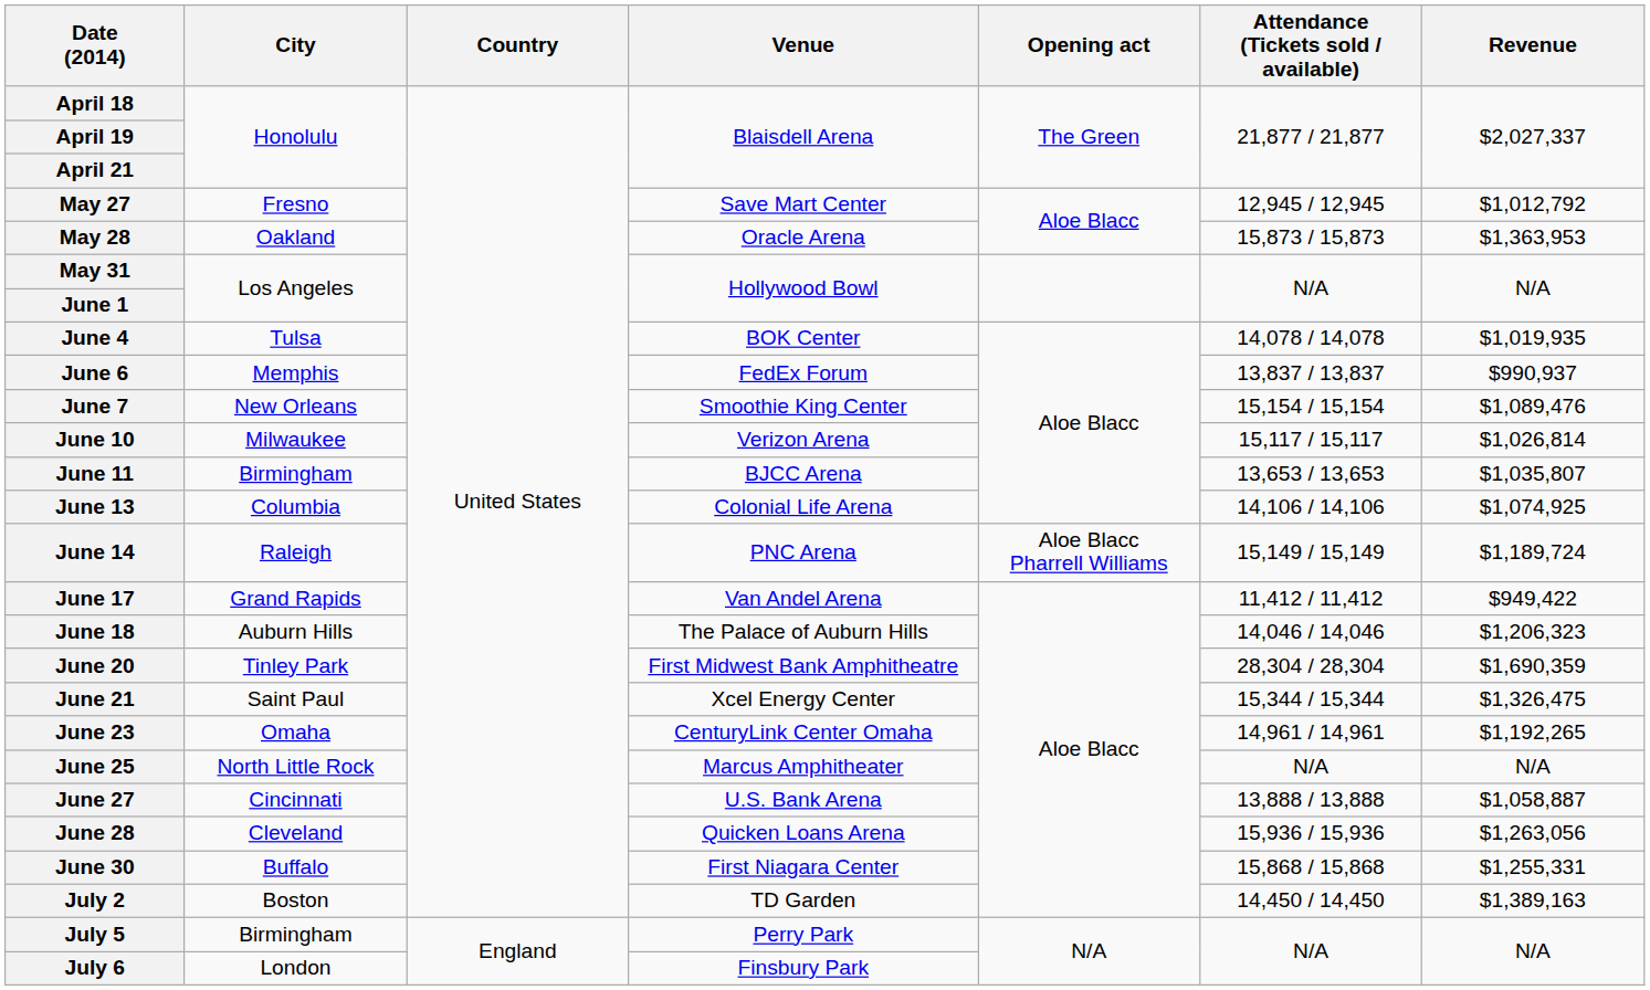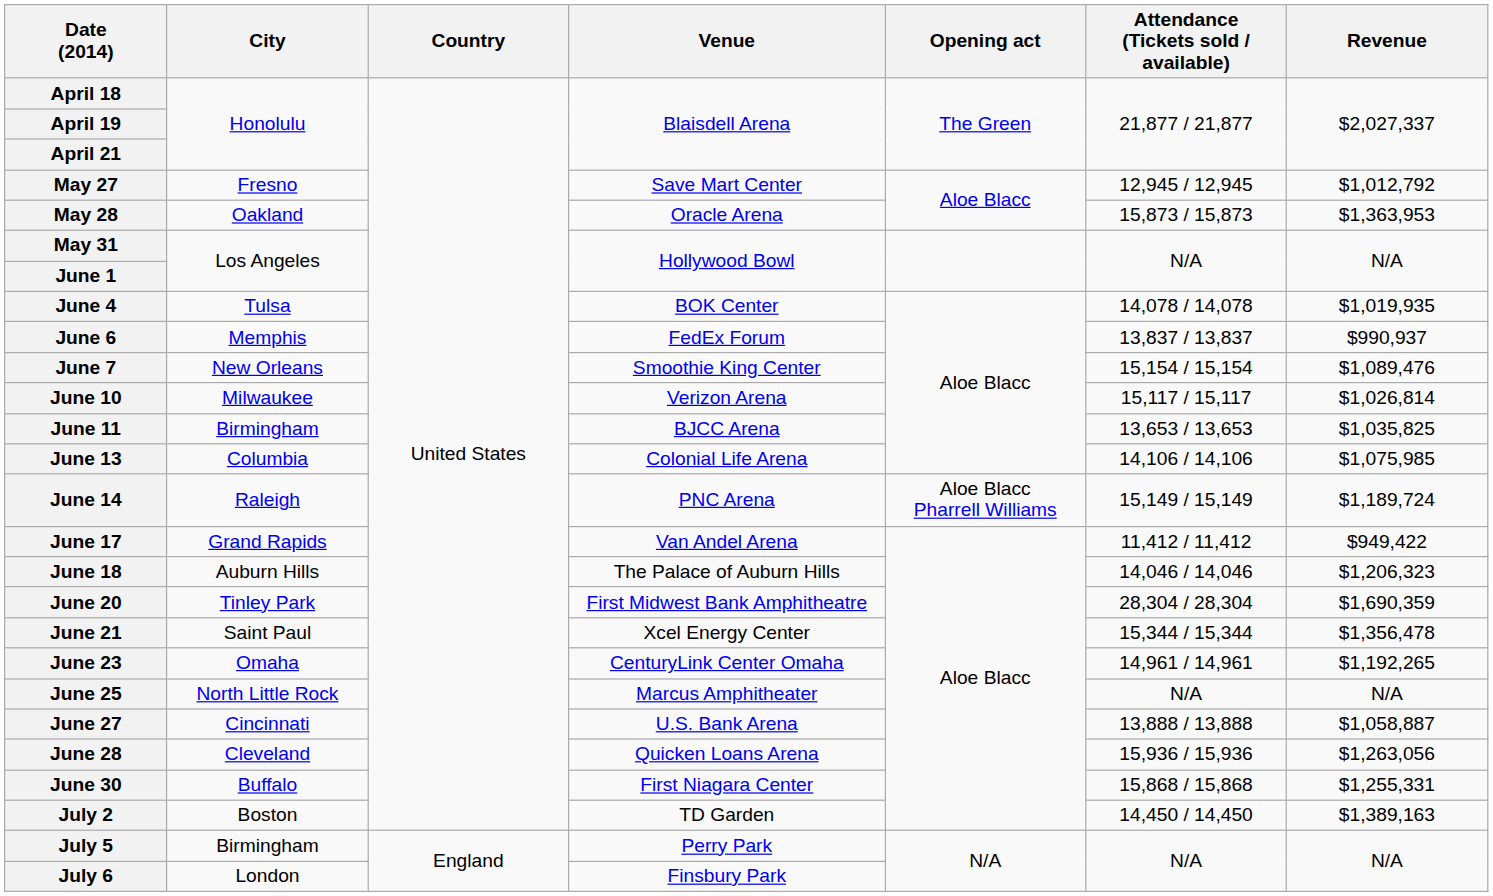 <table class="wikitable plainrowheaders" style="text-align:center;">
 <tr>
 <th scope="col" style="width:8em;">Date<br>(2014)</th>
 <th scope="col" style="width:10em;">City</th>
 <th scope="col" style="width:10em;">Country</th>
 <th scope="col" style="width:16em;">Venue</th>
 <th scope="col" style="width:10em;">Opening act</th>
 <th scope="col" style="width:10em;">Attendance<br>(Tickets sold / available)</th>
 <th scope="col" style="width:10em;">Revenue</th>
 </tr>
 <tr>
 <th scope="row">April 18</th>
 <td rowspan="3"><a href='#'>Honolulu</a></td>
 <td rowspan="24">United States</td>
 <td rowspan="3"><a href='#'>Blaisdell Arena</a></td>
 <td rowspan="3"><a href='#'>The Green</a></td>
 <td rowspan="3">21,877 / 21,877</td>
 <td rowspan="3">$2,027,337</td>
 </tr>
 <tr>
 <th scope="row">April 19</th>
 </tr>
 <tr>
 <th scope="row">April 21</th>
 </tr>
 <tr>
 <th scope="row">May 27</th>
 <td><a href='#'>Fresno</a></td>
 <td><a href='#'>Save Mart Center</a></td>
 <td rowspan="2"><a href='#'>Aloe Blacc</a></td>
 <td>12,945 / 12,945</td>
 <td>$1,012,792</td>
 </tr>
 <tr>
 <th scope="row">May 28</th>
 <td><a href='#'>Oakland</a></td>
 <td><a href='#'>Oracle Arena</a></td>
 <td>15,873 / 15,873</td>
 <td>$1,363,953</td>
 </tr>
 <tr>
 <th scope="row">May 31</th>
 <td rowspan="2">Los Angeles</td>
 <td rowspan="2"><a href='#'>Hollywood Bowl</a></td>
 <td rowspan="2"></td>
 <td rowspan="2">N/A</td>
 <td rowspan="2">N/A</td>
 </tr>
 <tr>
 <th scope="row">June 1</th>
 </tr>
 <tr>
 <th scope="row">June 4</th>
 <td><a href='#'>Tulsa</a></td>
 <td><a href='#'>BOK Center</a></td>
 <td rowspan="6">Aloe Blacc</td>
 <td>14,078 / 14,078</td>
 <td>$1,019,935</td>
 </tr>
 <tr>
 <th scope="row">June 6</th>
 <td><a href='#'>Memphis</a></td>
 <td><a href='#'>FedEx Forum</a></td>
 <td>13,837 / 13,837</td>
 <td>$990,937</td>
 </tr>
 <tr>
 <th scope="row">June 7</th>
 <td><a href='#'>New Orleans</a></td>
 <td><a href='#'>Smoothie King Center</a></td>
 <td>15,154 / 15,154</td>
 <td>$1,089,476</td>
 </tr>
 <tr>
 <th scope="row">June 10</th>
 <td><a href='#'>Milwaukee</a></td>
 <td><a href='#'>Verizon Arena</a></td>
 <td>15,117 / 15,117</td>
 <td>$1,026,814</td>
 </tr>
 <tr>
 <th scope="row">June 11</th>
 <td><a href='#'>Birmingham</a></td>
 <td><a href='#'>BJCC Arena</a></td>
 <td>13,653 / 13,653</td>
-<td>$1,035,807</td>
+<td>$1,035,825</td>
 </tr>
 <tr>
 <th scope="row">June 13</th>
 <td><a href='#'>Columbia</a></td>
 <td><a href='#'>Colonial Life Arena</a></td>
 <td>14,106 / 14,106</td>
-<td>$1,074,925</td>
+<td>$1,075,985</td>
 </tr>
 <tr>
 <th scope="row">June 14</th>
 <td><a href='#'>Raleigh</a></td>
 <td><a href='#'>PNC Arena</a></td>
 <td>Aloe Blacc<br><a href='#'>Pharrell Williams</a></td>
 <td>15,149 / 15,149</td>
 <td>$1,189,724</td>
 </tr>
 <tr>
 <th scope="row">June 17</th>
 <td><a href='#'>Grand Rapids</a></td>
 <td><a href='#'>Van Andel Arena</a></td>
 <td rowspan="10">Aloe Blacc</td>
 <td>11,412 / 11,412</td>
 <td>$949,422</td>
 </tr>
 <tr>
 <th scope="row">June 18</th>
 <td>Auburn Hills</td>
 <td>The Palace of Auburn Hills</td>
 <td>14,046 / 14,046</td>
 <td>$1,206,323</td>
 </tr>
 <tr>
 <th scope="row">June 20</th>
 <td><a href='#'>Tinley Park</a></td>
 <td><a href='#'>First Midwest Bank Amphitheatre</a></td>
 <td>28,304 / 28,304</td>
 <td>$1,690,359</td>
 </tr>
 <tr>
 <th scope="row">June 21</th>
 <td>Saint Paul</td>
 <td>Xcel Energy Center</td>
 <td>15,344 / 15,344</td>
-<td>$1,326,475</td>
+<td>$1,356,478</td>
 </tr>
 <tr>
 <th scope="row">June 23</th>
 <td><a href='#'>Omaha</a></td>
 <td><a href='#'>CenturyLink Center Omaha</a></td>
 <td>14,961 / 14,961</td>
 <td>$1,192,265</td>
 </tr>
 <tr>
 <th scope="row">June 25</th>
 <td><a href='#'>North Little Rock</a></td>
 <td><a href='#'>Marcus Amphitheater</a></td>
 <td>N/A</td>
 <td>N/A</td>
 </tr>
 <tr>
 <th scope="row">June 27</th>
 <td><a href='#'>Cincinnati</a></td>
 <td><a href='#'>U.S. Bank Arena</a></td>
 <td>13,888 / 13,888</td>
 <td>$1,058,887</td>
 </tr>
 <tr>
 <th scope="row">June 28</th>
 <td><a href='#'>Cleveland</a></td>
 <td><a href='#'>Quicken Loans Arena</a></td>
 <td>15,936 / 15,936</td>
 <td>$1,263,056</td>
 </tr>
 <tr>
 <th scope="row">June 30</th>
 <td><a href='#'>Buffalo</a></td>
 <td><a href='#'>First Niagara Center</a></td>
 <td>15,868 / 15,868</td>
 <td>$1,255,331</td>
 </tr>
 <tr>
 <th scope="row">July 2</th>
 <td>Boston</td>
 <td>TD Garden</td>
 <td>14,450 / 14,450</td>
 <td>$1,389,163</td>
 </tr>
 <tr>
 <th scope="row">July 5</th>
 <td>Birmingham</td>
 <td rowspan="2">England</td>
 <td><a href='#'>Perry Park</a></td>
 <td rowspan="2">N/A</td>
 <td rowspan="2">N/A</td>
 <td rowspan="2">N/A</td>
 </tr>
 <tr>
 <th scope="row">July 6</th>
 <td>London</td>
 <td><a href='#'>Finsbury Park</a></td>
 </tr>
 </table>
